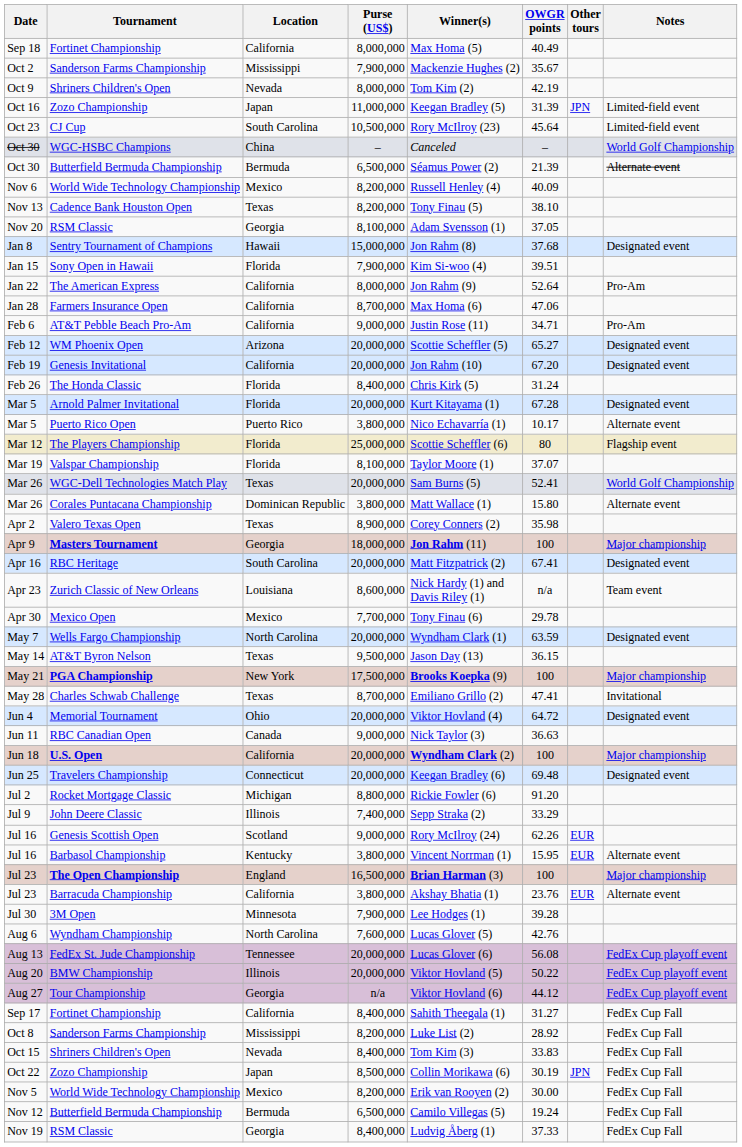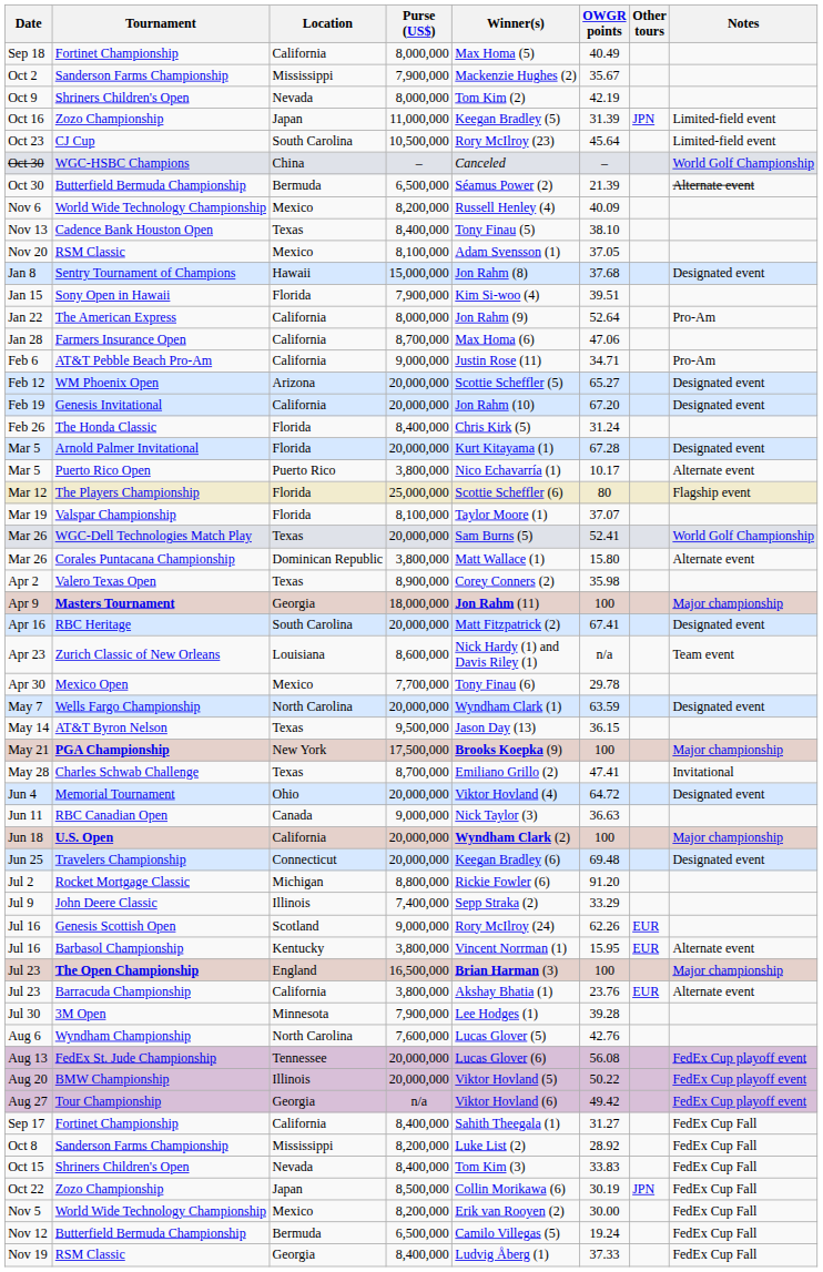 <table class="wikitable" style="font-size:95%">
 <tr>
 <th>Date</th>
 <th>Tournament</th>
 <th>Location</th>
 <th>Purse<br>(<a href='#'>US$</a>)</th>
 <th>Winner(s)</th>
 <th><a href='#'>OWGR</a><br>points</th>
 <th>Other<br>tours</th>
 <th>Notes</th>
 </tr>
 <tr>
 <td>Sep 18</td>
 <td><a href='#'>Fortinet Championship</a></td>
 <td>California</td>
 <td align=right>8,000,000</td>
 <td> <a href='#'>Max Homa</a> (5)</td>
 <td align=center>40.49</td>
 <td></td>
 <td></td>
 </tr>
 <tr>
 <td>Oct 2</td>
 <td><a href='#'>Sanderson Farms Championship</a></td>
 <td>Mississippi</td>
 <td align=right>7,900,000</td>
 <td> <a href='#'>Mackenzie Hughes</a> (2)</td>
 <td align=center>35.67</td>
 <td></td>
 <td></td>
 </tr>
 <tr>
 <td>Oct 9</td>
 <td><a href='#'>Shriners Children's Open</a></td>
 <td>Nevada</td>
 <td align=right>8,000,000</td>
 <td> <a href='#'>Tom Kim</a> (2)</td>
 <td align=center>42.19</td>
 <td></td>
 <td></td>
 </tr>
 <tr>
 <td>Oct 16</td>
 <td><a href='#'>Zozo Championship</a></td>
 <td>Japan</td>
 <td align=right>11,000,000</td>
 <td> <a href='#'>Keegan Bradley</a> (5)</td>
 <td align=center>31.39</td>
 <td><a href='#'>JPN</a></td>
 <td>Limited-field event</td>
 </tr>
 <tr>
 <td>Oct 23</td>
 <td><a href='#'>CJ Cup</a></td>
 <td>South Carolina</td>
 <td align=right>10,500,000</td>
 <td> <a href='#'>Rory McIlroy</a> (23)</td>
 <td align=center>45.64</td>
 <td></td>
 <td>Limited-field event</td>
 </tr>
 <tr style="background:#dfe2e9;">
 <td><s>Oct 30</s></td>
 <td><a href='#'>WGC-HSBC Champions</a></td>
 <td>China</td>
 <td align=center>–</td>
 <td><em>Canceled</em></td>
 <td align=center>–</td>
 <td></td>
 <td><a href='#'>World Golf Championship</a></td>
 </tr>
 <tr>
 <td>Oct 30</td>
 <td><a href='#'>Butterfield Bermuda Championship</a></td>
 <td>Bermuda</td>
 <td align=right>6,500,000</td>
 <td> <a href='#'>Séamus Power</a> (2)</td>
 <td align=center>21.39</td>
 <td></td>
 <td><s>Alternate event</s></td>
 </tr>
 <tr>
 <td>Nov 6</td>
 <td><a href='#'>World Wide Technology Championship</a></td>
 <td>Mexico</td>
 <td align=right>8,200,000</td>
 <td> <a href='#'>Russell Henley</a> (4)</td>
 <td align=center>40.09</td>
 <td></td>
 <td></td>
 </tr>
 <tr>
 <td>Nov 13</td>
 <td><a href='#'>Cadence Bank Houston Open</a></td>
 <td>Texas</td>
-<td align=right>8,200,000</td>
+<td align=right>8,400,000</td>
 <td> <a href='#'>Tony Finau</a> (5)</td>
 <td align=center>38.10</td>
 <td></td>
 <td></td>
 </tr>
 <tr>
 <td>Nov 20</td>
 <td><a href='#'>RSM Classic</a></td>
-<td>Georgia</td>
+<td>Mexico</td>
 <td align=right>8,100,000</td>
 <td> <a href='#'>Adam Svensson</a> (1)</td>
 <td align=center>37.05</td>
 <td></td>
 <td></td>
 </tr>
 <tr style="background:#D6E8FF;">
 <td>Jan 8</td>
 <td><a href='#'>Sentry Tournament of Champions</a></td>
 <td>Hawaii</td>
 <td align=right>15,000,000</td>
 <td> <a href='#'>Jon Rahm</a> (8)</td>
 <td align=center>37.68</td>
 <td></td>
 <td>Designated event</td>
 </tr>
 <tr>
 <td>Jan 15</td>
 <td><a href='#'>Sony Open in Hawaii</a></td>
 <td>Florida</td>
 <td align=right>7,900,000</td>
 <td> <a href='#'>Kim Si-woo</a> (4)</td>
 <td align=center>39.51</td>
 <td></td>
 <td></td>
 </tr>
 <tr>
 <td>Jan 22</td>
 <td><a href='#'>The American Express</a></td>
 <td>California</td>
 <td align=right>8,000,000</td>
 <td> <a href='#'>Jon Rahm</a> (9)</td>
 <td align=center>52.64</td>
 <td></td>
 <td>Pro-Am</td>
 </tr>
 <tr>
 <td>Jan 28</td>
 <td><a href='#'>Farmers Insurance Open</a></td>
 <td>California</td>
 <td align=right>8,700,000</td>
 <td> <a href='#'>Max Homa</a> (6)</td>
 <td align=center>47.06</td>
 <td></td>
 <td></td>
 </tr>
 <tr>
 <td>Feb 6</td>
 <td><a href='#'>AT&T Pebble Beach Pro-Am</a></td>
 <td>California</td>
 <td align=right>9,000,000</td>
 <td> <a href='#'>Justin Rose</a> (11)</td>
 <td align=center>34.71</td>
 <td></td>
 <td>Pro-Am</td>
 </tr>
 <tr style="background:#D6E8FF;">
 <td>Feb 12</td>
 <td><a href='#'>WM Phoenix Open</a></td>
 <td>Arizona</td>
 <td align=right>20,000,000</td>
 <td> <a href='#'>Scottie Scheffler</a> (5)</td>
 <td align=center>65.27</td>
 <td></td>
 <td>Designated event</td>
 </tr>
 <tr style="background:#D6E8FF;">
 <td>Feb 19</td>
 <td><a href='#'>Genesis Invitational</a></td>
 <td>California</td>
 <td align=right>20,000,000</td>
 <td> <a href='#'>Jon Rahm</a> (10)</td>
 <td align=center>67.20</td>
 <td></td>
 <td>Designated event</td>
 </tr>
 <tr>
 <td>Feb 26</td>
 <td><a href='#'>The Honda Classic</a></td>
 <td>Florida</td>
 <td align=right>8,400,000</td>
 <td> <a href='#'>Chris Kirk</a> (5)</td>
 <td align=center>31.24</td>
 <td></td>
 <td></td>
 </tr>
 <tr style="background:#D6E8FF;">
 <td>Mar 5</td>
 <td><a href='#'>Arnold Palmer Invitational</a></td>
 <td>Florida</td>
 <td align=right>20,000,000</td>
 <td> <a href='#'>Kurt Kitayama</a> (1)</td>
 <td align=center>67.28</td>
 <td></td>
 <td>Designated event</td>
 </tr>
 <tr>
 <td>Mar 5</td>
 <td><a href='#'>Puerto Rico Open</a></td>
 <td>Puerto Rico</td>
 <td align=right>3,800,000</td>
 <td> <a href='#'>Nico Echavarría</a> (1)</td>
 <td align=center>10.17</td>
 <td></td>
 <td>Alternate event</td>
 </tr>
 <tr style="background:#f2ecce;">
 <td>Mar 12</td>
 <td><a href='#'>The Players Championship</a></td>
 <td>Florida</td>
 <td align=right>25,000,000</td>
 <td> <a href='#'>Scottie Scheffler</a> (6)</td>
 <td align=center>80</td>
 <td></td>
 <td>Flagship event</td>
 </tr>
 <tr>
 <td>Mar 19</td>
 <td><a href='#'>Valspar Championship</a></td>
 <td>Florida</td>
 <td align=right>8,100,000</td>
 <td> <a href='#'>Taylor Moore</a> (1)</td>
 <td align=center>37.07</td>
 <td></td>
 <td></td>
 </tr>
 <tr style="background:#dfe2e9;">
 <td>Mar 26</td>
 <td><a href='#'>WGC-Dell Technologies Match Play</a></td>
 <td>Texas</td>
 <td align=right>20,000,000</td>
 <td> <a href='#'>Sam Burns</a> (5)</td>
 <td align=center>52.41</td>
 <td></td>
 <td><a href='#'>World Golf Championship</a></td>
 </tr>
 <tr>
 <td>Mar 26</td>
 <td><a href='#'>Corales Puntacana Championship</a></td>
 <td>Dominican Republic</td>
 <td align=right>3,800,000</td>
 <td> <a href='#'>Matt Wallace</a> (1)</td>
 <td align=center>15.80</td>
 <td></td>
 <td>Alternate event</td>
 </tr>
 <tr>
 <td>Apr 2</td>
 <td><a href='#'>Valero Texas Open</a></td>
 <td>Texas</td>
 <td align=right>8,900,000</td>
 <td> <a href='#'>Corey Conners</a> (2)</td>
 <td align=center>35.98</td>
 <td></td>
 <td></td>
 </tr>
 <tr style="background:#e5d1cb;">
 <td>Apr 9</td>
 <td><strong><a href='#'>Masters Tournament</a></strong></td>
 <td>Georgia</td>
 <td align=right>18,000,000</td>
 <td> <strong><a href='#'>Jon Rahm</a></strong> (11)</td>
 <td align=center>100</td>
 <td></td>
 <td><a href='#'>Major championship</a></td>
 </tr>
 <tr style="background:#D6E8FF;">
 <td>Apr 16</td>
 <td><a href='#'>RBC Heritage</a></td>
 <td>South Carolina</td>
 <td align=right>20,000,000</td>
 <td> <a href='#'>Matt Fitzpatrick</a> (2)</td>
 <td align=center>67.41</td>
 <td></td>
 <td>Designated event</td>
 </tr>
 <tr>
 <td>Apr 23</td>
 <td><a href='#'>Zurich Classic of New Orleans</a></td>
 <td>Louisiana</td>
 <td align=right>8,600,000</td>
 <td> <a href='#'>Nick Hardy</a> (1) and<br> <a href='#'>Davis Riley</a> (1)</td>
 <td align=center>n/a</td>
 <td></td>
 <td>Team event</td>
 </tr>
 <tr>
 <td>Apr 30</td>
 <td><a href='#'>Mexico Open</a></td>
 <td>Mexico</td>
 <td align=right>7,700,000</td>
 <td> <a href='#'>Tony Finau</a> (6)</td>
 <td align=center>29.78</td>
 <td></td>
 <td></td>
 </tr>
 <tr style="background:#D6E8FF;">
 <td>May 7</td>
 <td><a href='#'>Wells Fargo Championship</a></td>
 <td>North Carolina</td>
 <td align=right>20,000,000</td>
 <td> <a href='#'>Wyndham Clark</a> (1)</td>
 <td align=center>63.59</td>
 <td></td>
 <td>Designated event</td>
 </tr>
 <tr>
 <td>May 14</td>
 <td><a href='#'>AT&T Byron Nelson</a></td>
 <td>Texas</td>
 <td align=right>9,500,000</td>
 <td> <a href='#'>Jason Day</a> (13)</td>
 <td align=center>36.15</td>
 <td></td>
 <td></td>
 </tr>
 <tr style="background:#e5d1cb;">
 <td>May 21</td>
 <td><strong><a href='#'>PGA Championship</a></strong></td>
 <td>New York</td>
 <td align=right>17,500,000</td>
 <td> <strong><a href='#'>Brooks Koepka</a></strong> (9)</td>
 <td align=center>100</td>
 <td></td>
 <td><a href='#'>Major championship</a></td>
 </tr>
 <tr>
 <td>May 28</td>
 <td><a href='#'>Charles Schwab Challenge</a></td>
 <td>Texas</td>
 <td align=right>8,700,000</td>
 <td> <a href='#'>Emiliano Grillo</a> (2)</td>
 <td align=center>47.41</td>
 <td></td>
 <td>Invitational</td>
 </tr>
 <tr style="background:#D6E8FF;">
 <td>Jun 4</td>
 <td><a href='#'>Memorial Tournament</a></td>
 <td>Ohio</td>
 <td align=right>20,000,000</td>
 <td> <a href='#'>Viktor Hovland</a> (4)</td>
 <td align=center>64.72</td>
 <td></td>
 <td>Designated event</td>
 </tr>
 <tr>
 <td>Jun 11</td>
 <td><a href='#'>RBC Canadian Open</a></td>
 <td>Canada</td>
 <td align=right>9,000,000</td>
 <td> <a href='#'>Nick Taylor</a> (3)</td>
 <td align=center>36.63</td>
 <td></td>
 <td></td>
 </tr>
 <tr style="background:#e5d1cb;">
 <td>Jun 18</td>
 <td><strong><a href='#'>U.S. Open</a></strong></td>
 <td>California</td>
 <td align=right>20,000,000</td>
 <td> <strong><a href='#'>Wyndham Clark</a></strong> (2)</td>
 <td align=center>100</td>
 <td></td>
 <td><a href='#'>Major championship</a></td>
 </tr>
 <tr style="background:#D6E8FF;">
 <td>Jun 25</td>
 <td><a href='#'>Travelers Championship</a></td>
 <td>Connecticut</td>
 <td align=right>20,000,000</td>
 <td> <a href='#'>Keegan Bradley</a> (6)</td>
 <td align=center>69.48</td>
 <td></td>
 <td>Designated event</td>
 </tr>
 <tr>
 <td>Jul 2</td>
 <td><a href='#'>Rocket Mortgage Classic</a></td>
 <td>Michigan</td>
 <td align=right>8,800,000</td>
 <td> <a href='#'>Rickie Fowler</a> (6)</td>
 <td align=center>91.20</td>
 <td></td>
 <td></td>
 </tr>
 <tr>
 <td>Jul 9</td>
 <td><a href='#'>John Deere Classic</a></td>
 <td>Illinois</td>
 <td align=right>7,400,000</td>
 <td> <a href='#'>Sepp Straka</a> (2)</td>
 <td align=center>33.29</td>
 <td></td>
 <td></td>
 </tr>
 <tr>
 <td>Jul 16</td>
 <td><a href='#'>Genesis Scottish Open</a></td>
 <td>Scotland</td>
 <td align=right>9,000,000</td>
 <td> <a href='#'>Rory McIlroy</a> (24)</td>
 <td align=center>62.26</td>
 <td><a href='#'>EUR</a></td>
 <td></td>
 </tr>
 <tr>
 <td>Jul 16</td>
 <td><a href='#'>Barbasol Championship</a></td>
 <td>Kentucky</td>
 <td align=right>3,800,000</td>
 <td> <a href='#'>Vincent Norrman</a> (1)</td>
 <td align=center>15.95</td>
 <td><a href='#'>EUR</a></td>
 <td>Alternate event</td>
 </tr>
 <tr style="background:#e5d1cb;">
 <td>Jul 23</td>
 <td><strong><a href='#'>The Open Championship</a></strong></td>
 <td>England</td>
 <td align=right>16,500,000</td>
 <td> <strong><a href='#'>Brian Harman</a></strong> (3)</td>
 <td align=center>100</td>
 <td></td>
 <td><a href='#'>Major championship</a></td>
 </tr>
 <tr>
 <td>Jul 23</td>
 <td><a href='#'>Barracuda Championship</a></td>
 <td>California</td>
 <td align=right>3,800,000</td>
 <td> <a href='#'>Akshay Bhatia</a> (1)</td>
 <td align=center>23.76</td>
 <td><a href='#'>EUR</a></td>
 <td>Alternate event</td>
 </tr>
 <tr>
 <td>Jul 30</td>
 <td><a href='#'>3M Open</a></td>
 <td>Minnesota</td>
 <td align=right>7,900,000</td>
 <td> <a href='#'>Lee Hodges</a> (1)</td>
 <td align=center>39.28</td>
 <td></td>
 <td></td>
 </tr>
 <tr>
 <td>Aug 6</td>
 <td><a href='#'>Wyndham Championship</a></td>
 <td>North Carolina</td>
 <td align=right>7,600,000</td>
 <td> <a href='#'>Lucas Glover</a> (5)</td>
 <td align=center>42.76</td>
 <td></td>
 <td></td>
 </tr>
 <tr style="background:thistle;">
 <td>Aug 13</td>
 <td><a href='#'>FedEx St. Jude Championship</a></td>
 <td>Tennessee</td>
 <td align=right>20,000,000</td>
 <td> <a href='#'>Lucas Glover</a> (6)</td>
 <td align=center>56.08</td>
 <td></td>
 <td><a href='#'>FedEx Cup playoff event</a></td>
 </tr>
 <tr style="background:thistle;">
 <td>Aug 20</td>
 <td><a href='#'>BMW Championship</a></td>
 <td>Illinois</td>
 <td align=right>20,000,000</td>
 <td> <a href='#'>Viktor Hovland</a> (5)</td>
 <td align=center>50.22</td>
 <td></td>
 <td><a href='#'>FedEx Cup playoff event</a></td>
 </tr>
 <tr style="background:thistle;">
 <td>Aug 27</td>
 <td><a href='#'>Tour Championship</a></td>
 <td>Georgia</td>
 <td align=center>n/a</td>
 <td> <a href='#'>Viktor Hovland</a> (6)</td>
-<td align=center>44.12</td>
+<td align=center>49.42</td>
 <td></td>
 <td><a href='#'>FedEx Cup playoff event</a></td>
 </tr>
 <tr>
 <td>Sep 17</td>
 <td><a href='#'>Fortinet Championship</a></td>
 <td>California</td>
 <td align=right>8,400,000</td>
 <td> <a href='#'>Sahith Theegala</a> (1)</td>
 <td align=center>31.27</td>
 <td></td>
 <td>FedEx Cup Fall</td>
 </tr>
 <tr>
 <td>Oct 8</td>
 <td><a href='#'>Sanderson Farms Championship</a></td>
 <td>Mississippi</td>
 <td align=right>8,200,000</td>
 <td> <a href='#'>Luke List</a> (2)</td>
 <td align=center>28.92</td>
 <td></td>
 <td>FedEx Cup Fall</td>
 </tr>
 <tr>
 <td>Oct 15</td>
 <td><a href='#'>Shriners Children's Open</a></td>
 <td>Nevada</td>
 <td align=right>8,400,000</td>
 <td> <a href='#'>Tom Kim</a> (3)</td>
 <td align=center>33.83</td>
 <td></td>
 <td>FedEx Cup Fall</td>
 </tr>
 <tr>
 <td>Oct 22</td>
 <td><a href='#'>Zozo Championship</a></td>
 <td>Japan</td>
 <td align=right>8,500,000</td>
 <td> <a href='#'>Collin Morikawa</a> (6)</td>
 <td align=center>30.19</td>
 <td><a href='#'>JPN</a></td>
 <td>FedEx Cup Fall</td>
 </tr>
 <tr>
 <td>Nov 5</td>
 <td><a href='#'>World Wide Technology Championship</a></td>
 <td>Mexico</td>
 <td align=right>8,200,000</td>
 <td> <a href='#'>Erik van Rooyen</a> (2)</td>
 <td align=center>30.00</td>
 <td></td>
 <td>FedEx Cup Fall</td>
 </tr>
 <tr>
 <td>Nov 12</td>
 <td><a href='#'>Butterfield Bermuda Championship</a></td>
 <td>Bermuda</td>
 <td align=right>6,500,000</td>
 <td> <a href='#'>Camilo Villegas</a> (5)</td>
 <td align=center>19.24</td>
 <td></td>
 <td>FedEx Cup Fall</td>
 </tr>
 <tr>
 <td>Nov 19</td>
 <td><a href='#'>RSM Classic</a></td>
 <td>Georgia</td>
 <td align=right>8,400,000</td>
 <td> <a href='#'>Ludvig Åberg</a> (1)</td>
 <td align=center>37.33</td>
 <td></td>
 <td>FedEx Cup Fall</td>
 </tr>
 </table>
